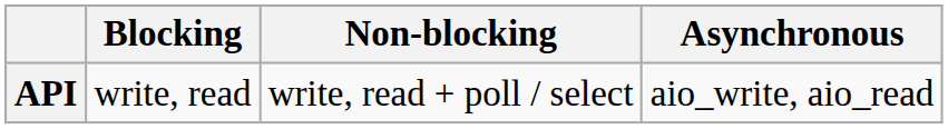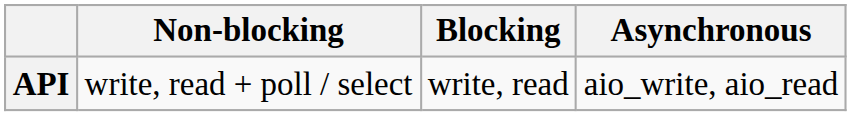 <table class="wikitable">
 <tr>
 <th></th>
+<th>Non-blocking</th>
 <th>Blocking</th>
-<th>Non-blocking</th>
 <th>Asynchronous</th>
 </tr>
 <tr>
 <th>API</th>
+<td>write, read + poll / select</td>
 <td>write, read</td>
-<td>write, read + poll / select</td>
 <td>aio_write, aio_read</td>
 </tr>
 </table>
